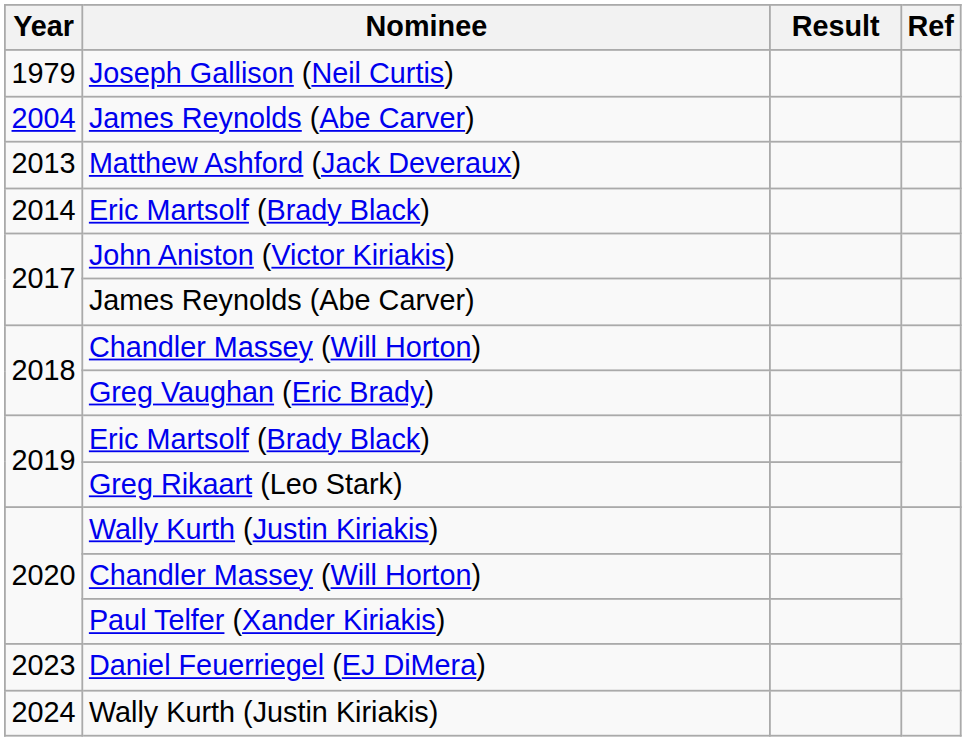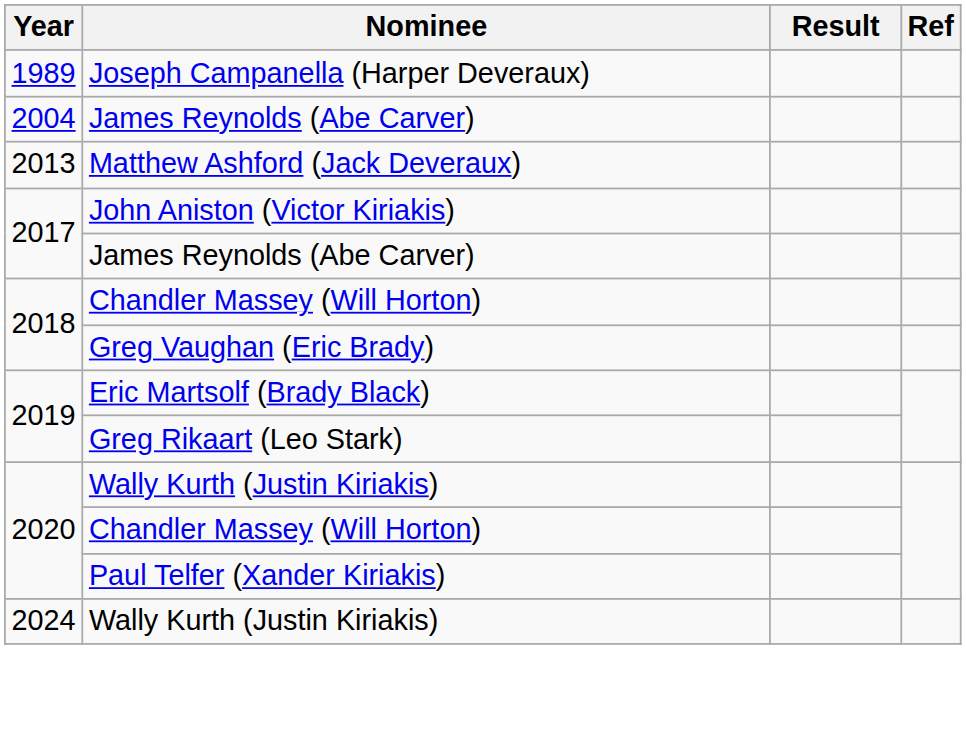 <table class="wikitable">
 <tr>
 <th>Year</th>
 <th style="width:375px;">Nominee</th>
 <th width="65">Result</th>
 <th>Ref</th>
 </tr>
 <tr>
-<td>1979</td>
-<td><a href='#'>Joseph Gallison</a> (<a href='#'>Neil Curtis</a>)</td>
+<td><a href='#'>1989</a></td>
+<td><a href='#'>Joseph Campanella</a> (Harper Deveraux)</td>
 <td></td>
 <td></td>
 </tr>
 <tr>
 <td><a href='#'>2004</a></td>
 <td><a href='#'>James Reynolds</a> (<a href='#'>Abe Carver</a>)</td>
 <td></td>
 <td></td>
 </tr>
 <tr>
 <td>2013</td>
 <td><a href='#'>Matthew Ashford</a> (<a href='#'>Jack Deveraux</a>)</td>
-<td></td>
-<td></td>
-</tr>
-<tr>
-<td>2014</td>
-<td><a href='#'>Eric Martsolf</a> (<a href='#'>Brady Black</a>)</td>
 <td></td>
 <td></td>
 </tr>
 <tr>
 <td rowspan="2">2017</td>
 <td><a href='#'>John Aniston</a> (<a href='#'>Victor Kiriakis</a>)</td>
 <td></td>
 <td></td>
 </tr>
 <tr>
 <td>James Reynolds (Abe Carver)</td>
 <td></td>
 <td></td>
 </tr>
 <tr>
 <td rowspan="2">2018</td>
 <td><a href='#'>Chandler Massey</a> (<a href='#'>Will Horton</a>)</td>
 <td></td>
 <td></td>
 </tr>
 <tr>
 <td><a href='#'>Greg Vaughan</a> (<a href='#'>Eric Brady</a>)</td>
 <td></td>
 <td></td>
 </tr>
 <tr>
 <td rowspan="2">2019</td>
 <td><a href='#'>Eric Martsolf</a> (<a href='#'>Brady Black</a>)</td>
 <td></td>
 <td rowspan="2"></td>
 </tr>
 <tr>
 <td><a href='#'>Greg Rikaart</a> (Leo Stark)</td>
 <td></td>
 </tr>
 <tr>
 <td rowspan="3">2020</td>
 <td><a href='#'>Wally Kurth</a> (<a href='#'>Justin Kiriakis</a>)</td>
 <td></td>
 <td rowspan="3"></td>
 </tr>
 <tr>
 <td><a href='#'>Chandler Massey</a> (<a href='#'>Will Horton</a>)</td>
 <td></td>
 </tr>
 <tr>
 <td><a href='#'>Paul Telfer</a> (<a href='#'>Xander Kiriakis</a>)</td>
 <td></td>
 </tr>
 <tr>
-<td>2023</td>
-<td><a href='#'>Daniel Feuerriegel</a> (<a href='#'>EJ DiMera</a>)</td>
-<td></td>
-<td></td>
-</tr>
-<tr>
 <td>2024</td>
 <td>Wally Kurth (Justin Kiriakis)</td>
 <td></td>
 <td></td>
 </tr>
 </table>
